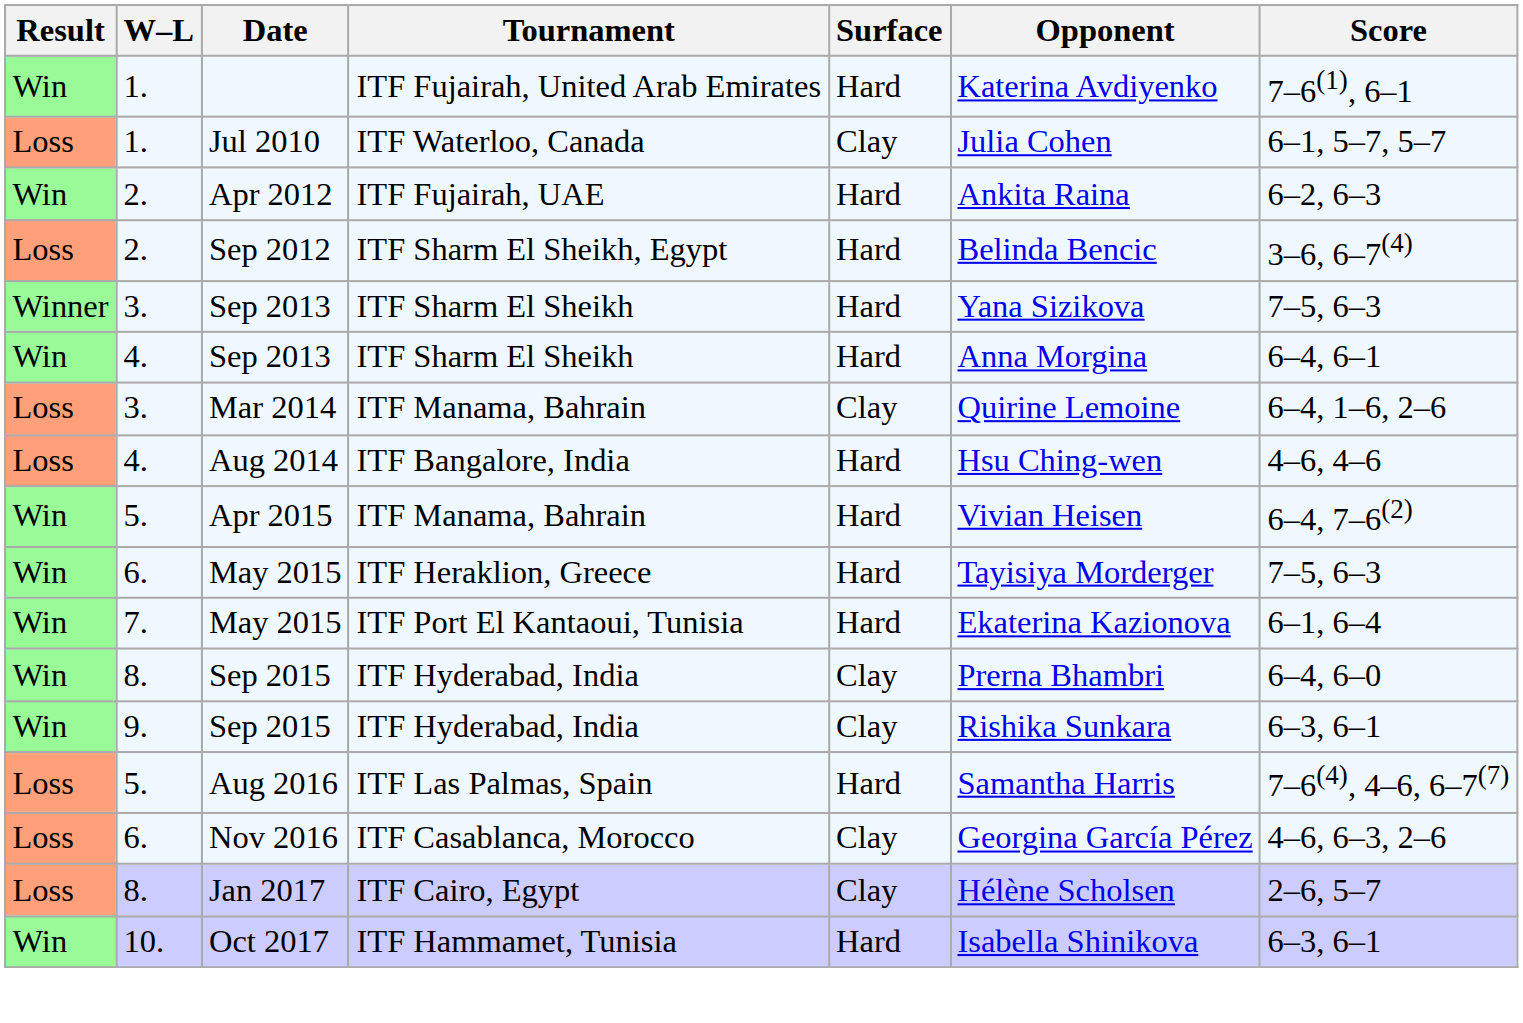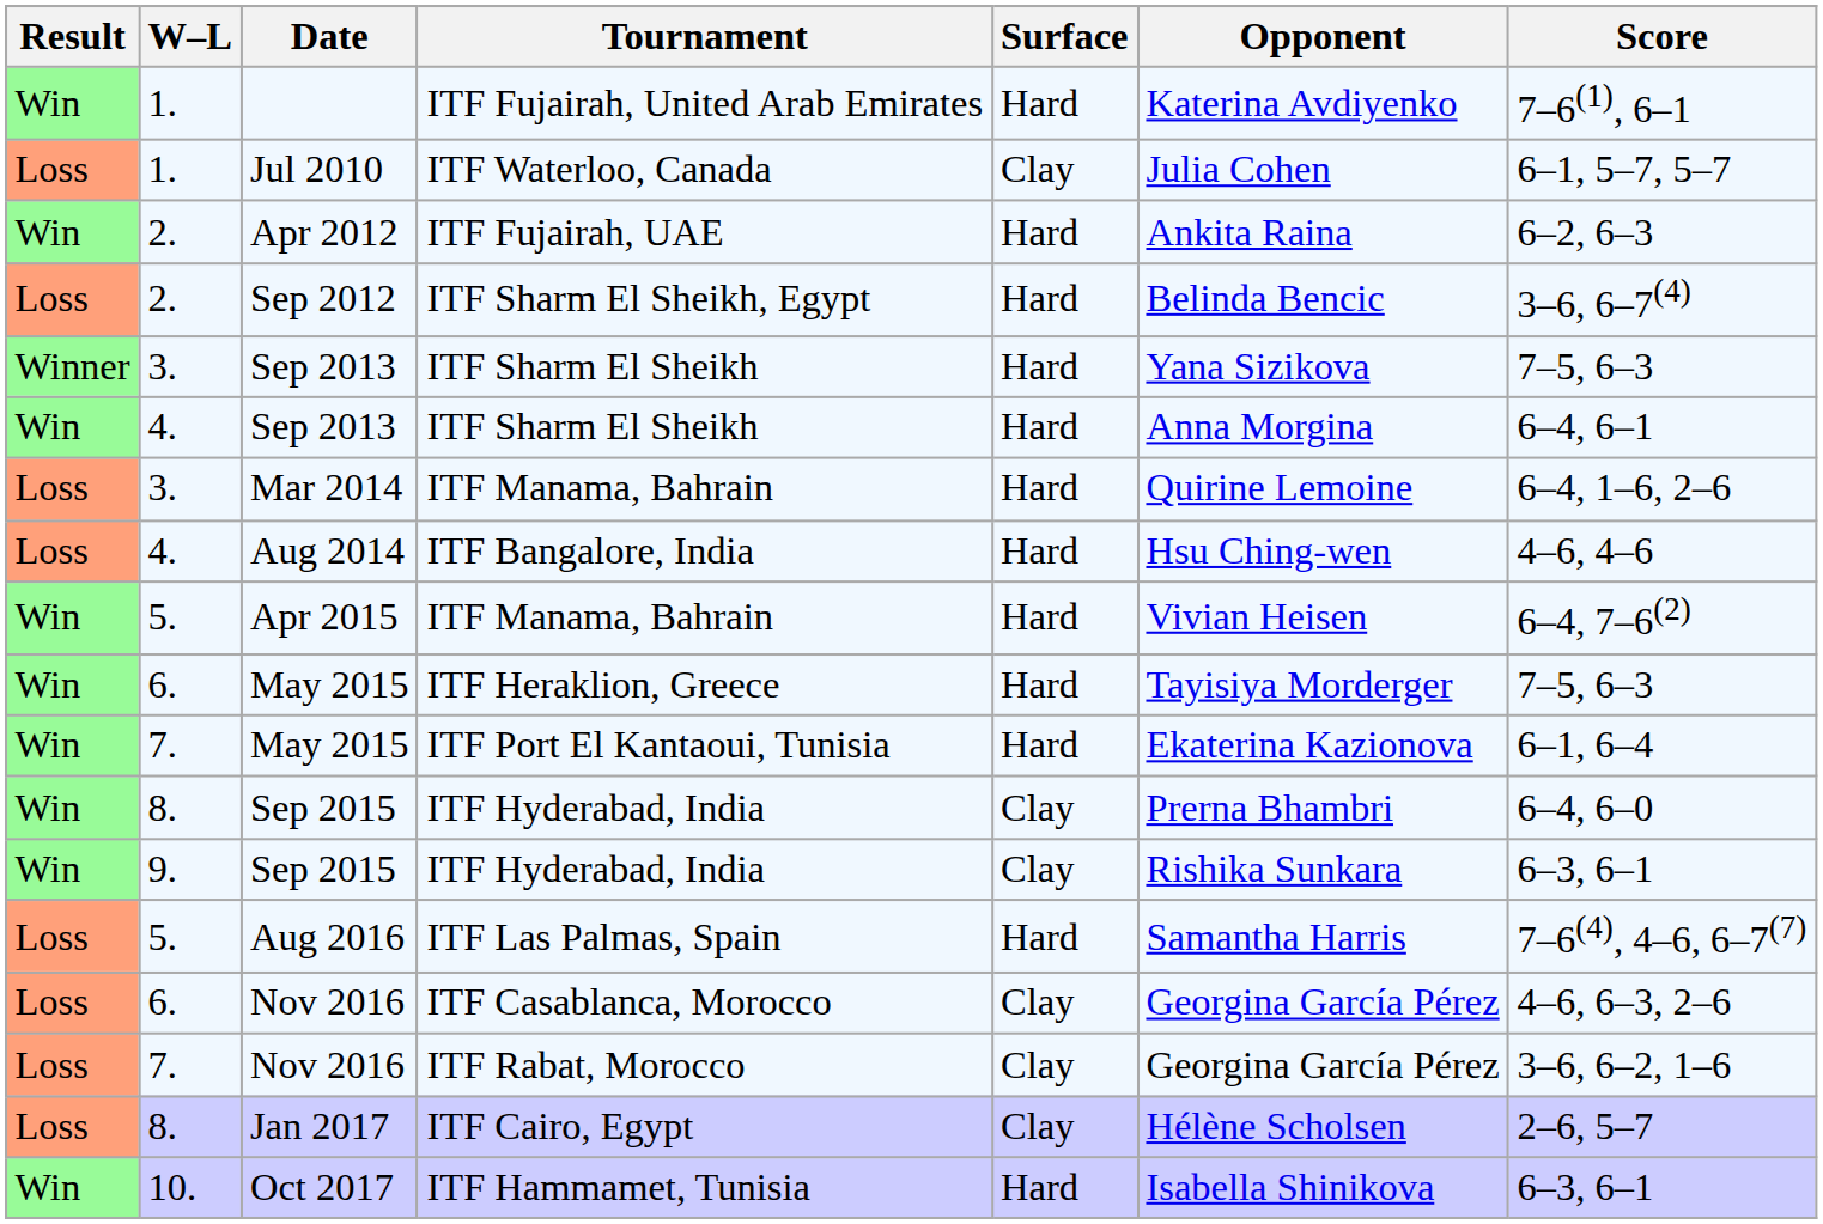 <table class="sortable wikitable">
 <tr>
 <th>Result</th>
 <th class="unsortable">W–L</th>
 <th>Date</th>
 <th>Tournament</th>
 <th>Surface</th>
 <th>Opponent</th>
 <th class="unsortable">Score</th>
 </tr>
 <tr style="background:#f0f8ff;">
 <td bgcolor="98FB98">Win</td>
 <td>1.</td>
 <td></td>
 <td>ITF Fujairah, United Arab Emirates</td>
 <td>Hard</td>
 <td> <a href='#'>Katerina Avdiyenko</a></td>
 <td>7–6<sup>(1)</sup>, 6–1</td>
 </tr>
 <tr style="background:#f0f8ff;">
 <td bgcolor="FFA07A">Loss</td>
 <td>1.</td>
 <td>Jul 2010</td>
 <td>ITF Waterloo, Canada</td>
 <td>Clay</td>
 <td> <a href='#'>Julia Cohen</a></td>
 <td>6–1, 5–7, 5–7</td>
 </tr>
 <tr style="background:#f0f8ff;">
 <td bgcolor="98FB98">Win</td>
 <td>2.</td>
 <td>Apr 2012</td>
 <td>ITF Fujairah, UAE</td>
 <td>Hard</td>
 <td> <a href='#'>Ankita Raina</a></td>
 <td>6–2, 6–3</td>
 </tr>
 <tr style="background:#f0f8ff;">
 <td bgcolor="FFA07A">Loss</td>
 <td>2.</td>
 <td>Sep 2012</td>
 <td>ITF Sharm El Sheikh, Egypt</td>
 <td>Hard</td>
 <td> <a href='#'>Belinda Bencic</a></td>
 <td>3–6, 6–7<sup>(4)</sup></td>
 </tr>
 <tr style="background:#f0f8ff;">
 <td bgcolor="98FB98">Winner</td>
 <td>3.</td>
 <td>Sep 2013</td>
 <td>ITF Sharm El Sheikh</td>
 <td>Hard</td>
 <td> <a href='#'>Yana Sizikova</a></td>
 <td>7–5, 6–3</td>
 </tr>
 <tr style="background:#f0f8ff;">
 <td bgcolor="98FB98">Win</td>
 <td>4.</td>
 <td>Sep 2013</td>
 <td>ITF Sharm El Sheikh</td>
 <td>Hard</td>
 <td> <a href='#'>Anna Morgina</a></td>
 <td>6–4, 6–1</td>
 </tr>
 <tr style="background:#f0f8ff;">
 <td bgcolor="FFA07A">Loss</td>
 <td>3.</td>
 <td>Mar 2014</td>
 <td>ITF Manama, Bahrain</td>
-<td>Clay</td>
+<td>Hard</td>
 <td> <a href='#'>Quirine Lemoine</a></td>
 <td>6–4, 1–6, 2–6</td>
 </tr>
 <tr style="background:#f0f8ff;">
 <td bgcolor="FFA07A">Loss</td>
 <td>4.</td>
 <td>Aug 2014</td>
 <td>ITF Bangalore, India</td>
 <td>Hard</td>
 <td> <a href='#'>Hsu Ching-wen</a></td>
 <td>4–6, 4–6</td>
 </tr>
 <tr style="background:#f0f8ff;">
 <td bgcolor="98FB98">Win</td>
 <td>5.</td>
 <td>Apr 2015</td>
 <td>ITF Manama, Bahrain</td>
 <td>Hard</td>
 <td> <a href='#'>Vivian Heisen</a></td>
 <td>6–4, 7–6<sup>(2)</sup></td>
 </tr>
 <tr style="background:#f0f8ff;">
 <td bgcolor="98FB98">Win</td>
 <td>6.</td>
 <td>May 2015</td>
 <td>ITF Heraklion, Greece</td>
 <td>Hard</td>
 <td> <a href='#'>Tayisiya Morderger</a></td>
 <td>7–5, 6–3</td>
 </tr>
 <tr style="background:#f0f8ff;">
 <td bgcolor="98FB98">Win</td>
 <td>7.</td>
 <td>May 2015</td>
 <td>ITF Port El Kantaoui, Tunisia</td>
 <td>Hard</td>
 <td> <a href='#'>Ekaterina Kazionova</a></td>
 <td>6–1, 6–4</td>
 </tr>
 <tr style="background:#f0f8ff;">
 <td bgcolor="98FB98">Win</td>
 <td>8.</td>
 <td>Sep 2015</td>
 <td>ITF Hyderabad, India</td>
 <td>Clay</td>
 <td> <a href='#'>Prerna Bhambri</a></td>
 <td>6–4, 6–0</td>
 </tr>
 <tr style="background:#f0f8ff;">
 <td bgcolor="98FB98">Win</td>
 <td>9.</td>
 <td>Sep 2015</td>
 <td>ITF Hyderabad, India</td>
 <td>Clay</td>
 <td> <a href='#'>Rishika Sunkara</a></td>
 <td>6–3, 6–1</td>
 </tr>
 <tr style="background:#f0f8ff;">
 <td bgcolor="FFA07A">Loss</td>
 <td>5.</td>
 <td>Aug 2016</td>
 <td>ITF Las Palmas, Spain</td>
 <td>Hard</td>
 <td> <a href='#'>Samantha Harris</a></td>
 <td>7–6<sup>(4)</sup>, 4–6, 6–7<sup>(7)</sup></td>
 </tr>
 <tr style="background:#f0f8ff;">
 <td bgcolor="FFA07A">Loss</td>
 <td>6.</td>
 <td>Nov 2016</td>
 <td>ITF Casablanca, Morocco</td>
 <td>Clay</td>
 <td> <a href='#'>Georgina García Pérez</a></td>
 <td>4–6, 6–3, 2–6</td>
 </tr>
+<tr style="background:#f0f8ff;">
+<td bgcolor="FFA07A">Loss</td>
+<td>7.</td>
+<td>Nov 2016</td>
+<td>ITF Rabat, Morocco</td>
+<td>Clay</td>
+<td> Georgina García Pérez</td>
+<td>3–6, 6–2, 1–6</td>
+</tr>
 <tr style="background:#ccccff;">
 <td bgcolor="FFA07A">Loss</td>
 <td>8.</td>
 <td>Jan 2017</td>
 <td>ITF Cairo, Egypt</td>
 <td>Clay</td>
 <td> <a href='#'>Hélène Scholsen</a></td>
 <td>2–6, 5–7</td>
 </tr>
 <tr style="background:#ccccff;">
 <td bgcolor="98FB98">Win</td>
 <td>10.</td>
 <td>Oct 2017</td>
 <td>ITF Hammamet, Tunisia</td>
 <td>Hard</td>
 <td> <a href='#'>Isabella Shinikova</a></td>
 <td>6–3, 6–1</td>
 </tr>
 </table>
